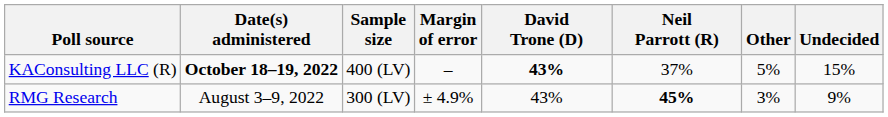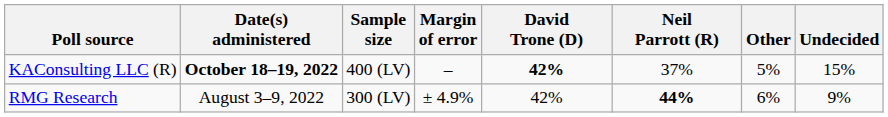 <table class="wikitable" style="font-size:90%;text-align:center;">
 <tr style="vertical-align:bottom">
 <th>Poll source</th>
 <th>Date(s)<br>administered</th>
 <th>Sample<br>size</th>
 <th>Margin<br>of error</th>
 <th style="width:100px;">David<br>Trone (D)</th>
 <th style="width:100px;">Neil<br>Parrott (R)</th>
 <th>Other</th>
 <th>Undecided</th>
 </tr>
 <tr>
 <td style="text-align:left;"><a href='#'>KAConsulting LLC</a> (R)</td>
 <td><strong>October 18–19, 2022</strong></td>
 <td>400 (LV)</td>
 <td>–</td>
-<td><strong>43%</strong></td>
+<td><strong>42%</strong></td>
 <td>37%</td>
 <td>5%</td>
 <td>15%</td>
 </tr>
 <tr>
 <td style="text-align:left;"><a href='#'>RMG Research</a></td>
 <td>August 3–9, 2022</td>
 <td>300 (LV)</td>
 <td>± 4.9%</td>
-<td>43%</td>
-<td><strong>45%</strong></td>
-<td>3%</td>
+<td>42%</td>
+<td><strong>44%</strong></td>
+<td>6%</td>
 <td>9%</td>
 </tr>
 </table>
